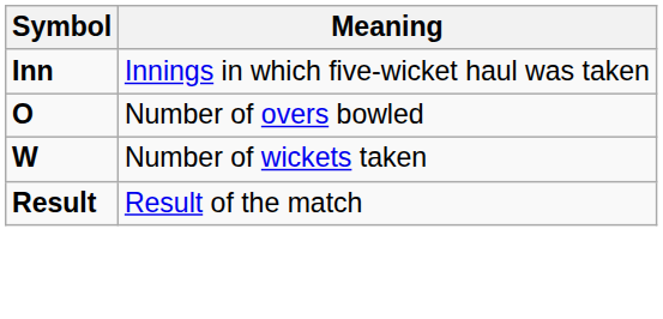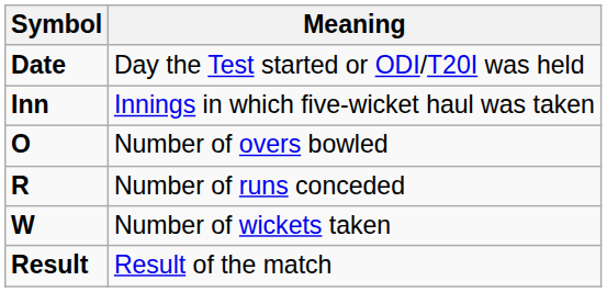 <table class="wikitable">
 <tr>
 <th>Symbol</th>
 <th>Meaning</th>
+</tr>
+<tr>
+<td><strong>Date</strong></td>
+<td>Day the <a href='#'>Test</a> started or <a href='#'>ODI</a>/<a href='#'>T20I</a> was held</td>
 </tr>
 <tr>
 <td><strong>Inn</strong></td>
 <td><a href='#'>Innings</a> in which five-wicket haul was taken</td>
 </tr>
 <tr>
 <td><strong>O</strong></td>
 <td>Number of <a href='#'>overs</a> bowled</td>
 </tr>
 <tr>
+<td><strong>R</strong></td>
+<td>Number of <a href='#'>runs</a> conceded</td>
+</tr>
+<tr>
 <td><strong>W</strong></td>
 <td>Number of <a href='#'>wickets</a> taken</td>
 </tr>
 <tr>
 <td><strong>Result</strong></td>
 <td><a href='#'>Result</a> of the match</td>
 </tr>
 </table>
